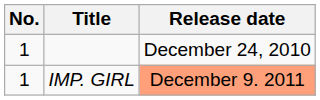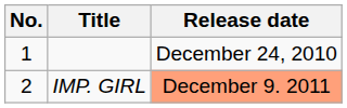 <table class="wikitable">
 <tr>
 <th>No.</th>
 <th>Title</th>
 <th>Release date</th>
 </tr>
 <tr>
 <td align="center">1</td>
 <td></td>
 <td align="center">December 24, 2010</td>
 </tr>
 <tr>
-<td align="center">1</td>
+<td align="center">2</td>
 <td><em>IMP. GIRL</em></td>
 <td align="center" style="background: lightsalmon;">December 9. 2011</td>
 </tr>
 </table>
